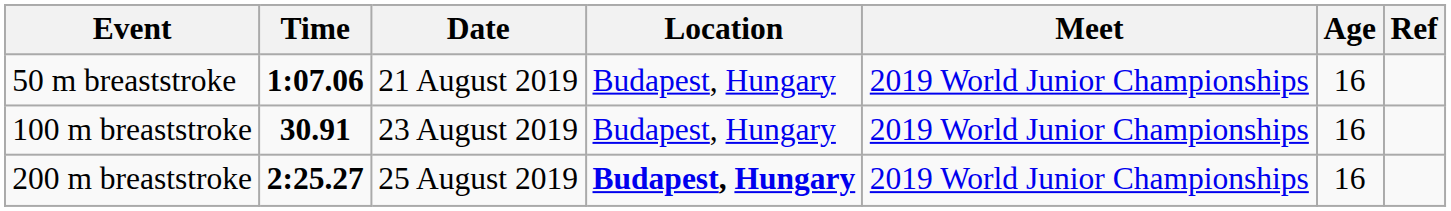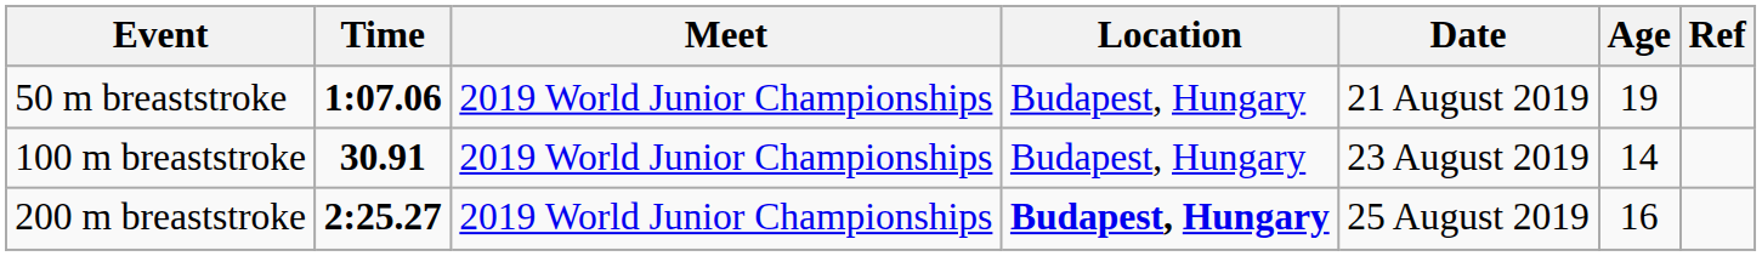 <table class="wikitable">
 <tr>
 <th>Event</th>
 <th>Time</th>
+<th>Meet</th>
+<th>Location</th>
 <th>Date</th>
-<th>Location</th>
-<th>Meet</th>
 <th>Age</th>
 <th>Ref</th>
 </tr>
 <tr>
 <td>50 m breaststroke</td>
 <td style="text-align:center;"><strong>1:07.06</strong></td>
+<td><a href='#'>2019 World Junior Championships</a></td>
+<td><a href='#'>Budapest</a>, <a href='#'>Hungary</a></td>
 <td>21 August 2019</td>
-<td><a href='#'>Budapest</a>, <a href='#'>Hungary</a></td>
-<td><a href='#'>2019 World Junior Championships</a></td>
-<td style="text-align:center;">16</td>
+<td style="text-align:center;">19</td>
 <td style="text-align:center;"></td>
 </tr>
 <tr>
 <td>100 m breaststroke</td>
 <td style="text-align:center;"><strong>30.91</strong></td>
+<td><a href='#'>2019 World Junior Championships</a></td>
+<td><a href='#'>Budapest</a>, <a href='#'>Hungary</a></td>
 <td>23 August 2019</td>
-<td><a href='#'>Budapest</a>, <a href='#'>Hungary</a></td>
-<td><a href='#'>2019 World Junior Championships</a></td>
-<td style="text-align:center;">16</td>
+<td style="text-align:center;">14</td>
 <td style="text-align:center;"></td>
 </tr>
 <tr>
 <td>200 m breaststroke</td>
 <td style="text-align:center;"><strong>2:25.27</strong></td>
+<td><a href='#'>2019 World Junior Championships</a></td>
+<td><strong><a href='#'>Budapest</a>, <a href='#'>Hungary</a></strong></td>
 <td>25 August 2019</td>
-<td><strong><a href='#'>Budapest</a>, <a href='#'>Hungary</a></strong></td>
-<td><a href='#'>2019 World Junior Championships</a></td>
 <td style="text-align:center;">16</td>
 <td style="text-align:center;"></td>
 </tr>
 </table>
